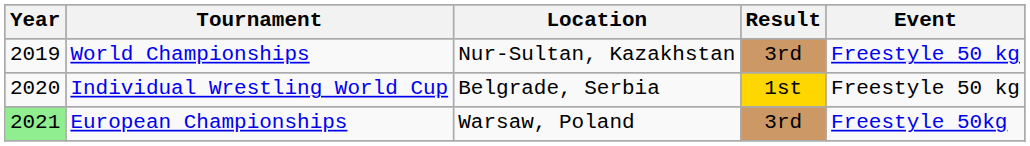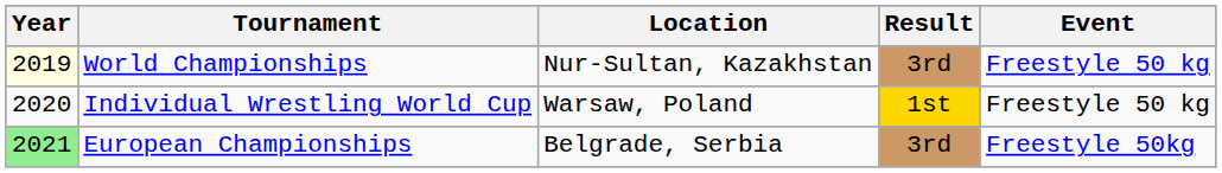 <table class="wikitable" style="font-size:95%;">
 <tr>
 <th>Year</th>
 <th>Tournament</th>
 <th>Location</th>
 <th>Result</th>
 <th>Event</th>
 </tr>
 <tr>
-<td>2019</td>
+<td style="background: lightyellow;">2019</td>
 <td><a href='#'>World Championships</a></td>
 <td>Nur-Sultan, Kazakhstan</td>
 <td align="center" bgcolor="cc9966">3rd</td>
 <td><a href='#'>Freestyle 50 kg</a></td>
 </tr>
 <tr>
 <td>2020</td>
 <td><a href='#'>Individual Wrestling World Cup</a></td>
-<td>Belgrade, Serbia</td>
+<td>Warsaw, Poland</td>
 <td align="center" bgcolor="gold">1st</td>
 <td>Freestyle 50 kg</td>
 </tr>
 <tr>
 <td style="background: lightgreen;">2021</td>
 <td><a href='#'>European Championships</a></td>
-<td>Warsaw, Poland</td>
+<td>Belgrade, Serbia</td>
 <td align="center" bgcolor="cc9966">3rd</td>
 <td><a href='#'>Freestyle 50kg</a></td>
 </tr>
 </table>
